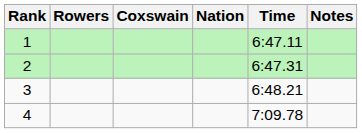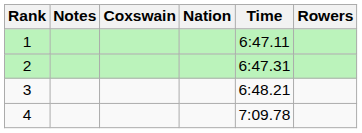 <table class="wikitable sortable" style=text-align:center>
 <tr>
 <th>Rank</th>
-<th>Rowers</th>
+<th>Notes</th>
 <th>Coxswain</th>
 <th>Nation</th>
 <th>Time</th>
-<th>Notes</th>
+<th>Rowers</th>
 </tr>
 <tr bgcolor=bbf3bb>
 <td>1</td>
-<td align=left></td>
+<td></td>
 <td align=left></td>
 <td align=left></td>
 <td>6:47.11</td>
-<td></td>
+<td align=left></td>
 </tr>
 <tr bgcolor=bbf3bb>
 <td>2</td>
-<td align=left></td>
+<td></td>
 <td align=left></td>
 <td align=left></td>
 <td>6:47.31</td>
-<td></td>
+<td align=left></td>
 </tr>
 <tr>
 <td>3</td>
-<td align=left></td>
+<td></td>
 <td align=left></td>
 <td align=left></td>
 <td>6:48.21</td>
-<td></td>
+<td align=left></td>
 </tr>
 <tr>
 <td>4</td>
-<td align=left></td>
+<td></td>
 <td align=left></td>
 <td align=left></td>
 <td>7:09.78</td>
-<td></td>
+<td align=left></td>
 </tr>
 </table>
